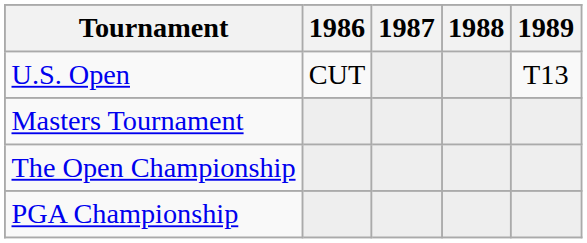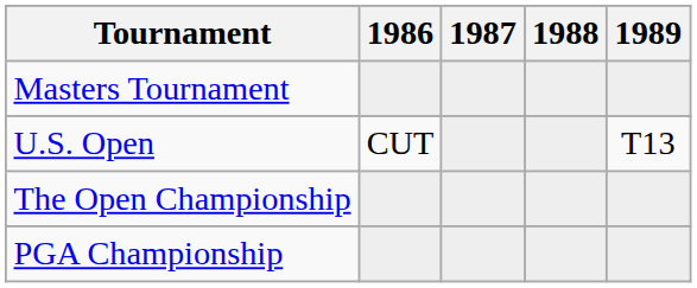 <table class="wikitable" style="font-size:95%;text-align:center;">
 <tr>
 <th>Tournament</th>
 <th>1986</th>
 <th>1987</th>
 <th>1988</th>
 <th>1989</th>
 </tr>
 <tr>
+<td align="left"><a href='#'>Masters Tournament</a></td>
+<td style="background:#eeeeee;"></td>
+<td style="background:#eeeeee;"></td>
+<td style="background:#eeeeee;"></td>
+<td style="background:#eeeeee;"></td>
+</tr>
+<tr>
 <td align="left"><a href='#'>U.S. Open</a></td>
 <td>CUT</td>
 <td style="background:#eeeeee;"></td>
 <td style="background:#eeeeee;"></td>
 <td>T13</td>
-</tr>
-<tr>
-<td align="left"><a href='#'>Masters Tournament</a></td>
-<td style="background:#eeeeee;"></td>
-<td style="background:#eeeeee;"></td>
-<td style="background:#eeeeee;"></td>
-<td style="background:#eeeeee;"></td>
 </tr>
 <tr>
 <td align="left"><a href='#'>The Open Championship</a></td>
 <td style="background:#eeeeee;"></td>
 <td style="background:#eeeeee;"></td>
 <td style="background:#eeeeee;"></td>
 <td style="background:#eeeeee;"></td>
 </tr>
 <tr>
 <td align="left"><a href='#'>PGA Championship</a></td>
 <td style="background:#eeeeee;"></td>
 <td style="background:#eeeeee;"></td>
 <td style="background:#eeeeee;"></td>
 <td style="background:#eeeeee;"></td>
 </tr>
 </table>
